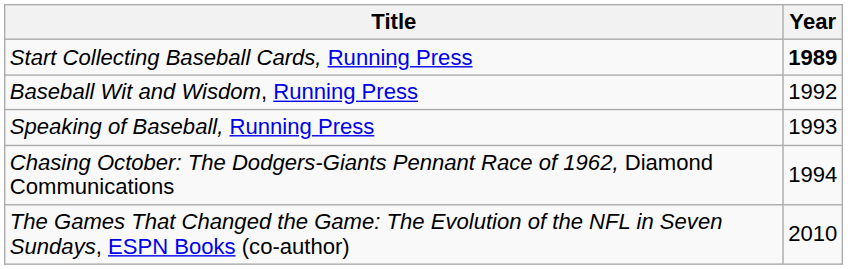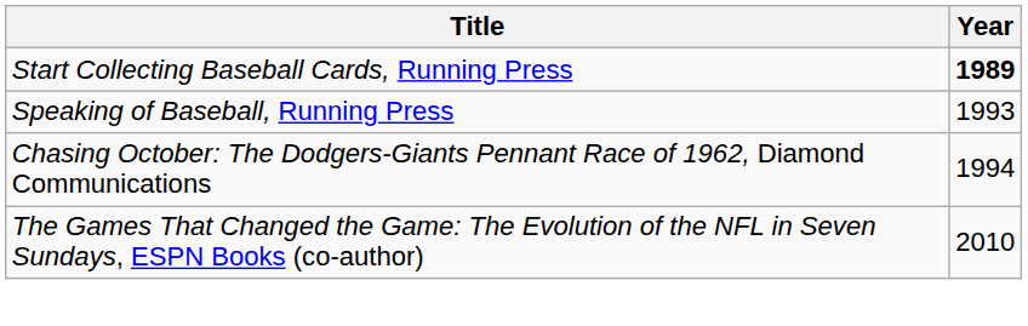 <table class="wikitable">
 <tr>
 <th>Title</th>
 <th>Year</th>
 </tr>
 <tr>
 <td><em>Start Collecting Baseball Cards,</em> <a href='#'>Running Press</a></td>
 <td><strong>1989</strong></td>
-</tr>
-<tr>
-<td><em>Baseball Wit and Wisdom</em>, <a href='#'>Running Press</a></td>
-<td>1992</td>
 </tr>
 <tr>
 <td><em>Speaking of Baseball,</em> <a href='#'>Running Press</a></td>
 <td>1993</td>
 </tr>
 <tr>
 <td><em>Chasing October: The Dodgers-Giants Pennant Race of 1962,</em> Diamond Communications</td>
 <td>1994</td>
 </tr>
 <tr>
 <td><em>The Games That Changed the Game: The Evolution of the NFL in Seven Sundays</em>, <a href='#'>ESPN Books</a> (co-author)</td>
 <td>2010</td>
 </tr>
 </table>
